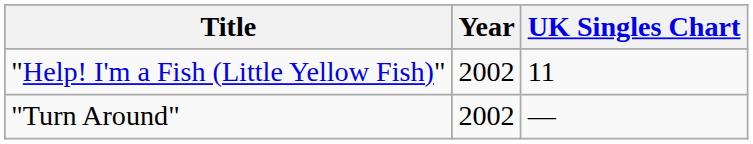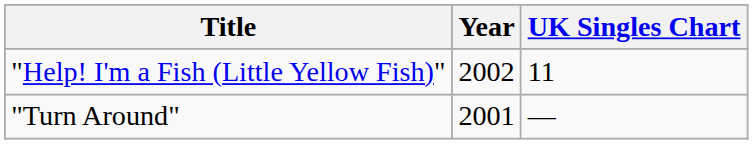 <table class="wikitable">
 <tr>
 <th>Title</th>
 <th>Year</th>
 <th><a href='#'>UK Singles Chart</a></th>
 </tr>
 <tr>
 <td>"<a href='#'>Help! I'm a Fish (Little Yellow Fish)</a>"</td>
 <td>2002</td>
 <td>11</td>
 </tr>
 <tr>
 <td>"Turn Around"</td>
-<td>2002</td>
+<td>2001</td>
 <td>—</td>
 </tr>
 </table>
